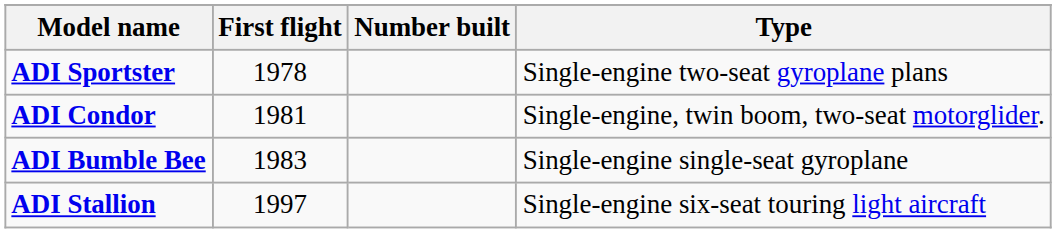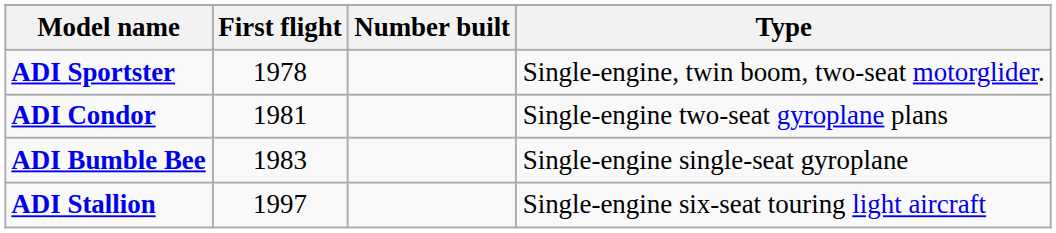 <table class="wikitable"  style="margin:auto; font-size:90%;">
 <tr>
 </tr>
 <tr style="background:#efefef;">
 <th>Model name</th>
 <th>First flight</th>
 <th>Number built</th>
 <th>Type</th>
 </tr>
 <tr>
 <td align=left><strong><a href='#'>ADI Sportster</a></strong></td>
 <td align=center>1978</td>
 <td align=center></td>
-<td align=left>Single-engine two-seat <a href='#'>gyroplane</a> plans</td>
+<td align=left>Single-engine, twin boom, two-seat <a href='#'>motorglider</a>.</td>
 </tr>
 <tr>
 <td align=left><strong><a href='#'>ADI Condor</a></strong></td>
 <td align=center>1981</td>
 <td align=center></td>
-<td align=left>Single-engine, twin boom, two-seat <a href='#'>motorglider</a>.</td>
+<td align=left>Single-engine two-seat <a href='#'>gyroplane</a> plans</td>
 </tr>
 <tr>
 <td align=left><strong><a href='#'>ADI Bumble Bee</a></strong></td>
 <td align=center>1983</td>
 <td align=center></td>
 <td align=left>Single-engine single-seat gyroplane</td>
 </tr>
 <tr>
 <td align=left><strong><a href='#'>ADI Stallion</a></strong></td>
 <td align=center>1997</td>
 <td align=center></td>
 <td align=left>Single-engine six-seat touring <a href='#'>light aircraft</a></td>
 </tr>
 </table>
